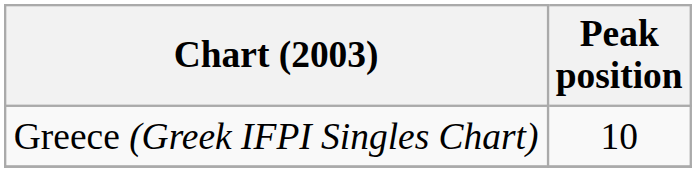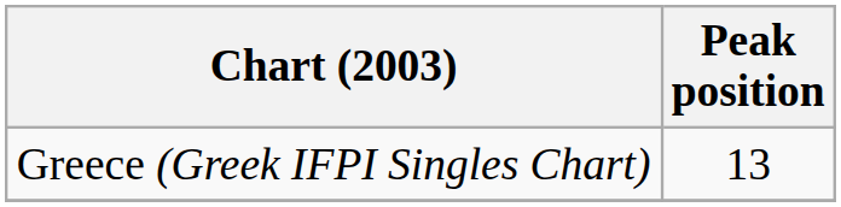 <table class="wikitable ">
 <tr>
 <th>Chart (2003)</th>
 <th>Peak<br>position</th>
 </tr>
 <tr>
 <td>Greece <em>(Greek IFPI Singles Chart)</em></td>
-<td style="text-align:center;">10</td>
+<td style="text-align:center;">13</td>
 </tr>
 <tr>
 </tr>
 <tr>
 </tr>
 </table>
